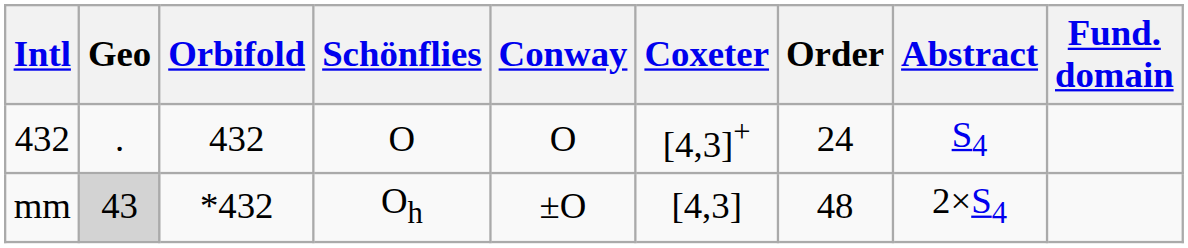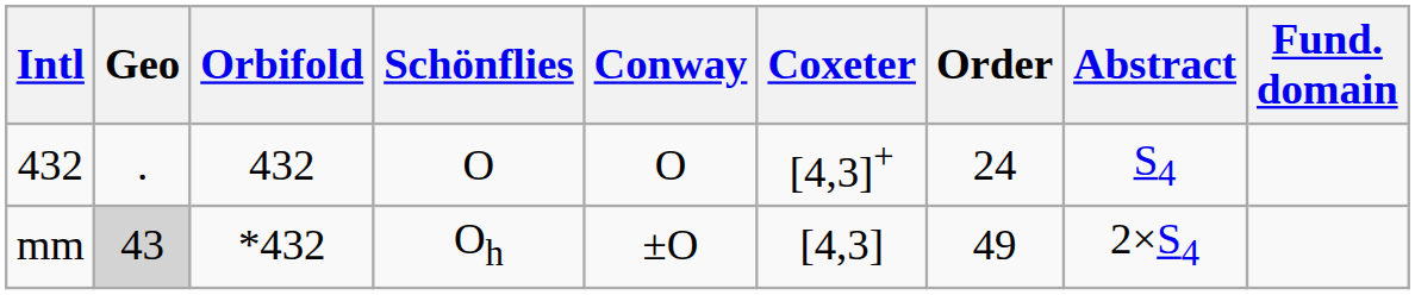 <table class="wikitable">
 <tr>
 <th><a href='#'>Intl</a></th>
 <th>Geo<br></th>
 <th><a href='#'>Orbifold</a></th>
 <th><a href='#'>Schönflies</a></th>
 <th><a href='#'>Conway</a></th>
 <th><a href='#'>Coxeter</a></th>
 <th>Order</th>
 <th><a href='#'>Abstract</a></th>
 <th><a href='#'>Fund.<br>domain</a></th>
 </tr>
 <tr align=center>
 <td>432</td>
 <td>.</td>
 <td>432</td>
 <td>O</td>
 <td>O</td>
 <td>[4,3]<sup>+</sup><br></td>
 <td>24</td>
 <td><a href='#'>S<sub>4</sub></a></td>
 <td></td>
 </tr>
 <tr align=center>
 <td>mm</td>
 <td style="background: lightgrey;">43</td>
 <td>*432</td>
 <td>O<sub>h</sub></td>
 <td>±O</td>
 <td>[4,3]<br></td>
-<td>48</td>
+<td>49</td>
 <td>2×<a href='#'>S<sub>4</sub></a></td>
 <td></td>
 </tr>
 </table>
